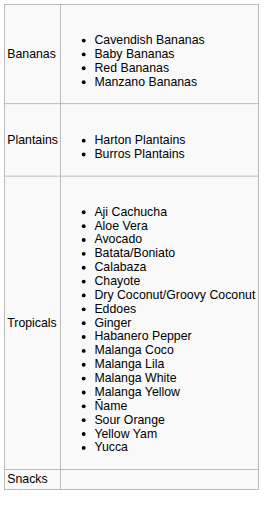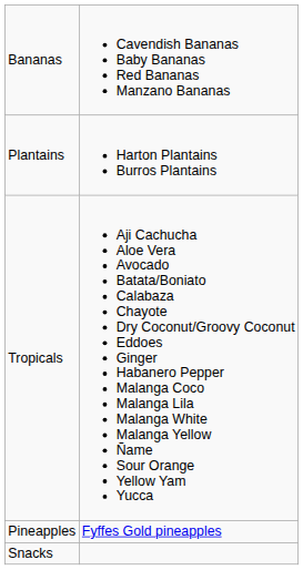 <table class="wikitable">
 <tr>
 <td>Bananas</td>
 <td><br><ul><li>Cavendish Bananas</li><li>Baby Bananas</li><li>Red Bananas</li><li>Manzano Bananas</li></ul></td>
 </tr>
 <tr>
 <td>Plantains</td>
 <td><br><ul><li>Harton Plantains</li><li>Burros Plantains</li></ul></td>
 </tr>
 <tr>
 <td>Tropicals</td>
 <td><br><ul><li>Aji Cachucha</li><li>Aloe Vera</li><li>Avocado</li><li>Batata/Boniato</li><li>Calabaza</li><li>Chayote</li><li>Dry Coconut/Groovy Coconut</li><li>Eddoes</li><li>Ginger</li><li>Habanero Pepper</li><li>Malanga Coco</li><li>Malanga Lila</li><li>Malanga White</li><li>Malanga Yellow</li><li>Ñame</li><li>Sour Orange</li><li>Yellow Yam</li><li>Yucca</li></ul></td>
 </tr>
 <tr>
+<td>Pineapples</td>
+<td><a href='#'>Fyffes Gold pineapples</a></td>
+</tr>
+<tr>
 <td>Snacks</td>
 <td></td>
 </tr>
 </table>
